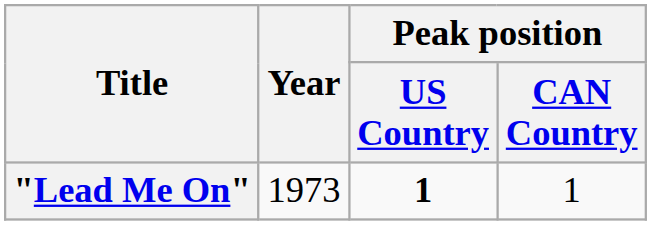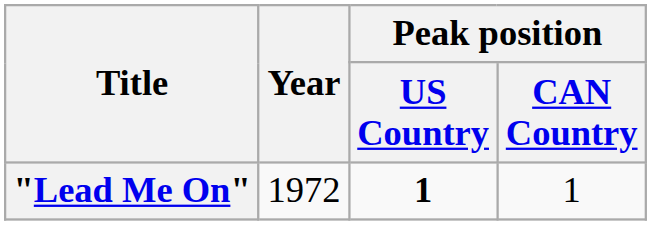 <table class="wikitable plainrowheaders" style="text-align:center;">
 <tr>
 <th scope="col" rowspan = "2">Title</th>
 <th scope="col" rowspan = "2">Year</th>
 <th scope="col" colspan="2">Peak position</th>
 </tr>
 <tr>
 <th><a href='#'>US<br>Country</a><br></th>
 <th scope="col"><a href='#'>CAN<br>Country</a><br></th>
 </tr>
 <tr>
 <th scope = "row">"<a href='#'>Lead Me On</a>"</th>
-<td>1973</td>
+<td>1972</td>
 <td><strong>1</strong></td>
 <td>1</td>
 </tr>
 </table>
